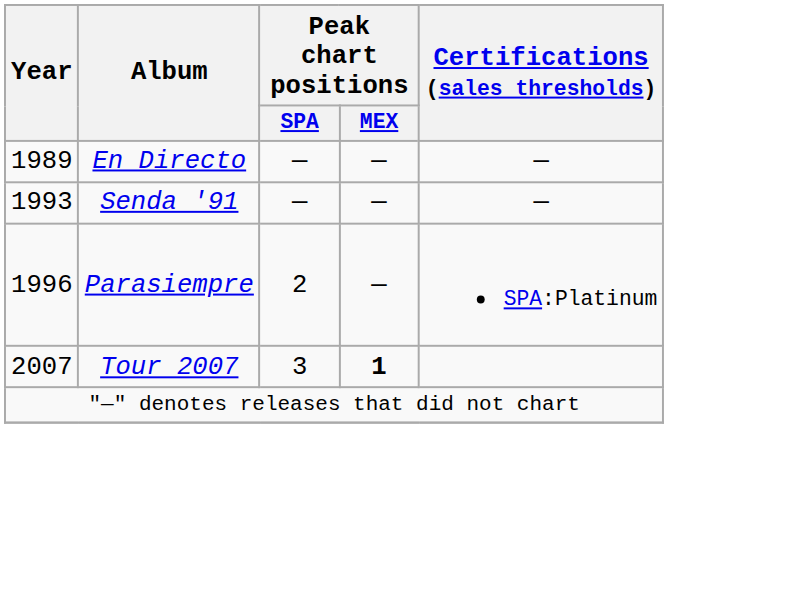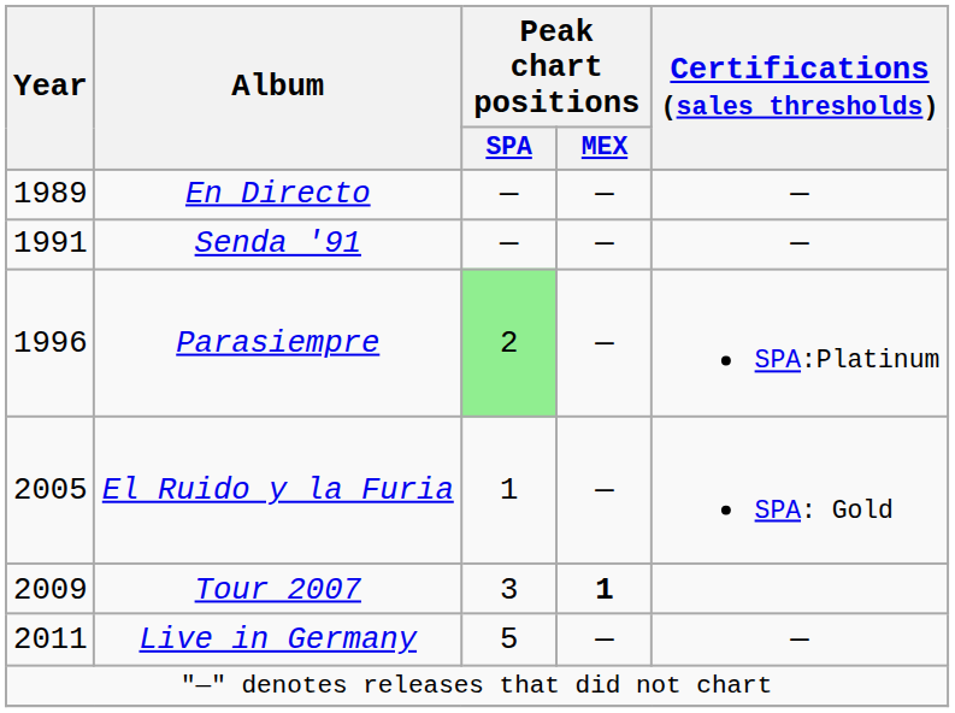 <table class="wikitable" style="text-align:center;">
 <tr>
 <th rowspan="2">Year</th>
 <th rowspan="2">Album</th>
 <th colspan="2">Peak chart positions</th>
 <th rowspan="2"><a href='#'>Certifications</a><br><small>(<a href='#'>sales thresholds</a>)</small></th>
 </tr>
 <tr style="font-size:smaller;">
 <th width="35"><a href='#'>SPA</a><br></th>
 <th width="35"><a href='#'>MEX</a></th>
 </tr>
 <tr>
 <td>1989</td>
 <td><em><a href='#'>En Directo</a></em></td>
 <td align="center">—</td>
 <td align="center">—</td>
 <td align="center">—</td>
 </tr>
 <tr>
-<td>1993</td>
+<td>1991</td>
 <td><em><a href='#'>Senda '91</a></em></td>
 <td align="center">—</td>
 <td align="center">—</td>
 <td align="center">—</td>
 </tr>
 <tr>
 <td>1996</td>
 <td><em><a href='#'>Parasiempre</a></em></td>
-<td align="center">2</td>
+<td align="center" style="background: lightgreen;">2</td>
 <td align="center">—</td>
 <td align="left"><br><ul><li><small><a href='#'>SPA</a>:Platinum</small></li></ul></td>
 </tr>
 <tr>
-<td>2007</td>
+<td>2005</td>
+<td><em><a href='#'>El Ruido y la Furia</a></em></td>
+<td align="center">1</td>
+<td align="center">—</td>
+<td align="left"><br><ul><li><small><a href='#'>SPA</a>: Gold</small></li></ul></td>
+</tr>
+<tr>
+<td>2009</td>
 <td><em><a href='#'>Tour 2007</a></em></td>
 <td align="center">3</td>
 <td align="center"><strong>1</strong></td>
 <td align="left"></td>
+</tr>
+<tr>
+<td>2011</td>
+<td><em><a href='#'>Live in Germany</a></em></td>
+<td align="center">5</td>
+<td align="center">—</td>
+<td align="center">—</td>
 </tr>
 <tr>
 <td colspan="5" style="font-size:8pt">"—" denotes releases that did not chart</td>
 </tr>
 <tr>
 </tr>
 </table>
